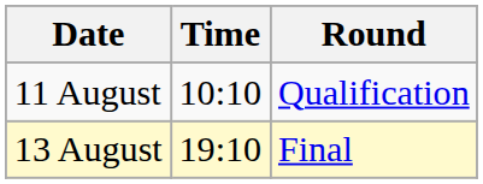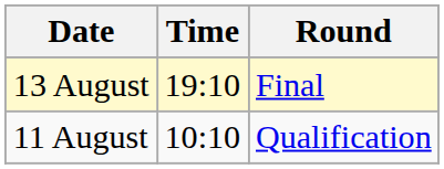 <table class="wikitable">
 <tr>
 <th>Date</th>
 <th>Time</th>
 <th>Round</th>
 </tr>
+<tr style=background:lemonchiffon>
+<td>13 August</td>
+<td>19:10</td>
+<td><a href='#'>Final</a></td>
+</tr>
 <tr>
 <td>11 August</td>
 <td>10:10</td>
 <td><a href='#'>Qualification</a></td>
 </tr>
-<tr style=background:lemonchiffon>
-<td>13 August</td>
-<td>19:10</td>
-<td><a href='#'>Final</a></td>
-</tr>
 </table>
